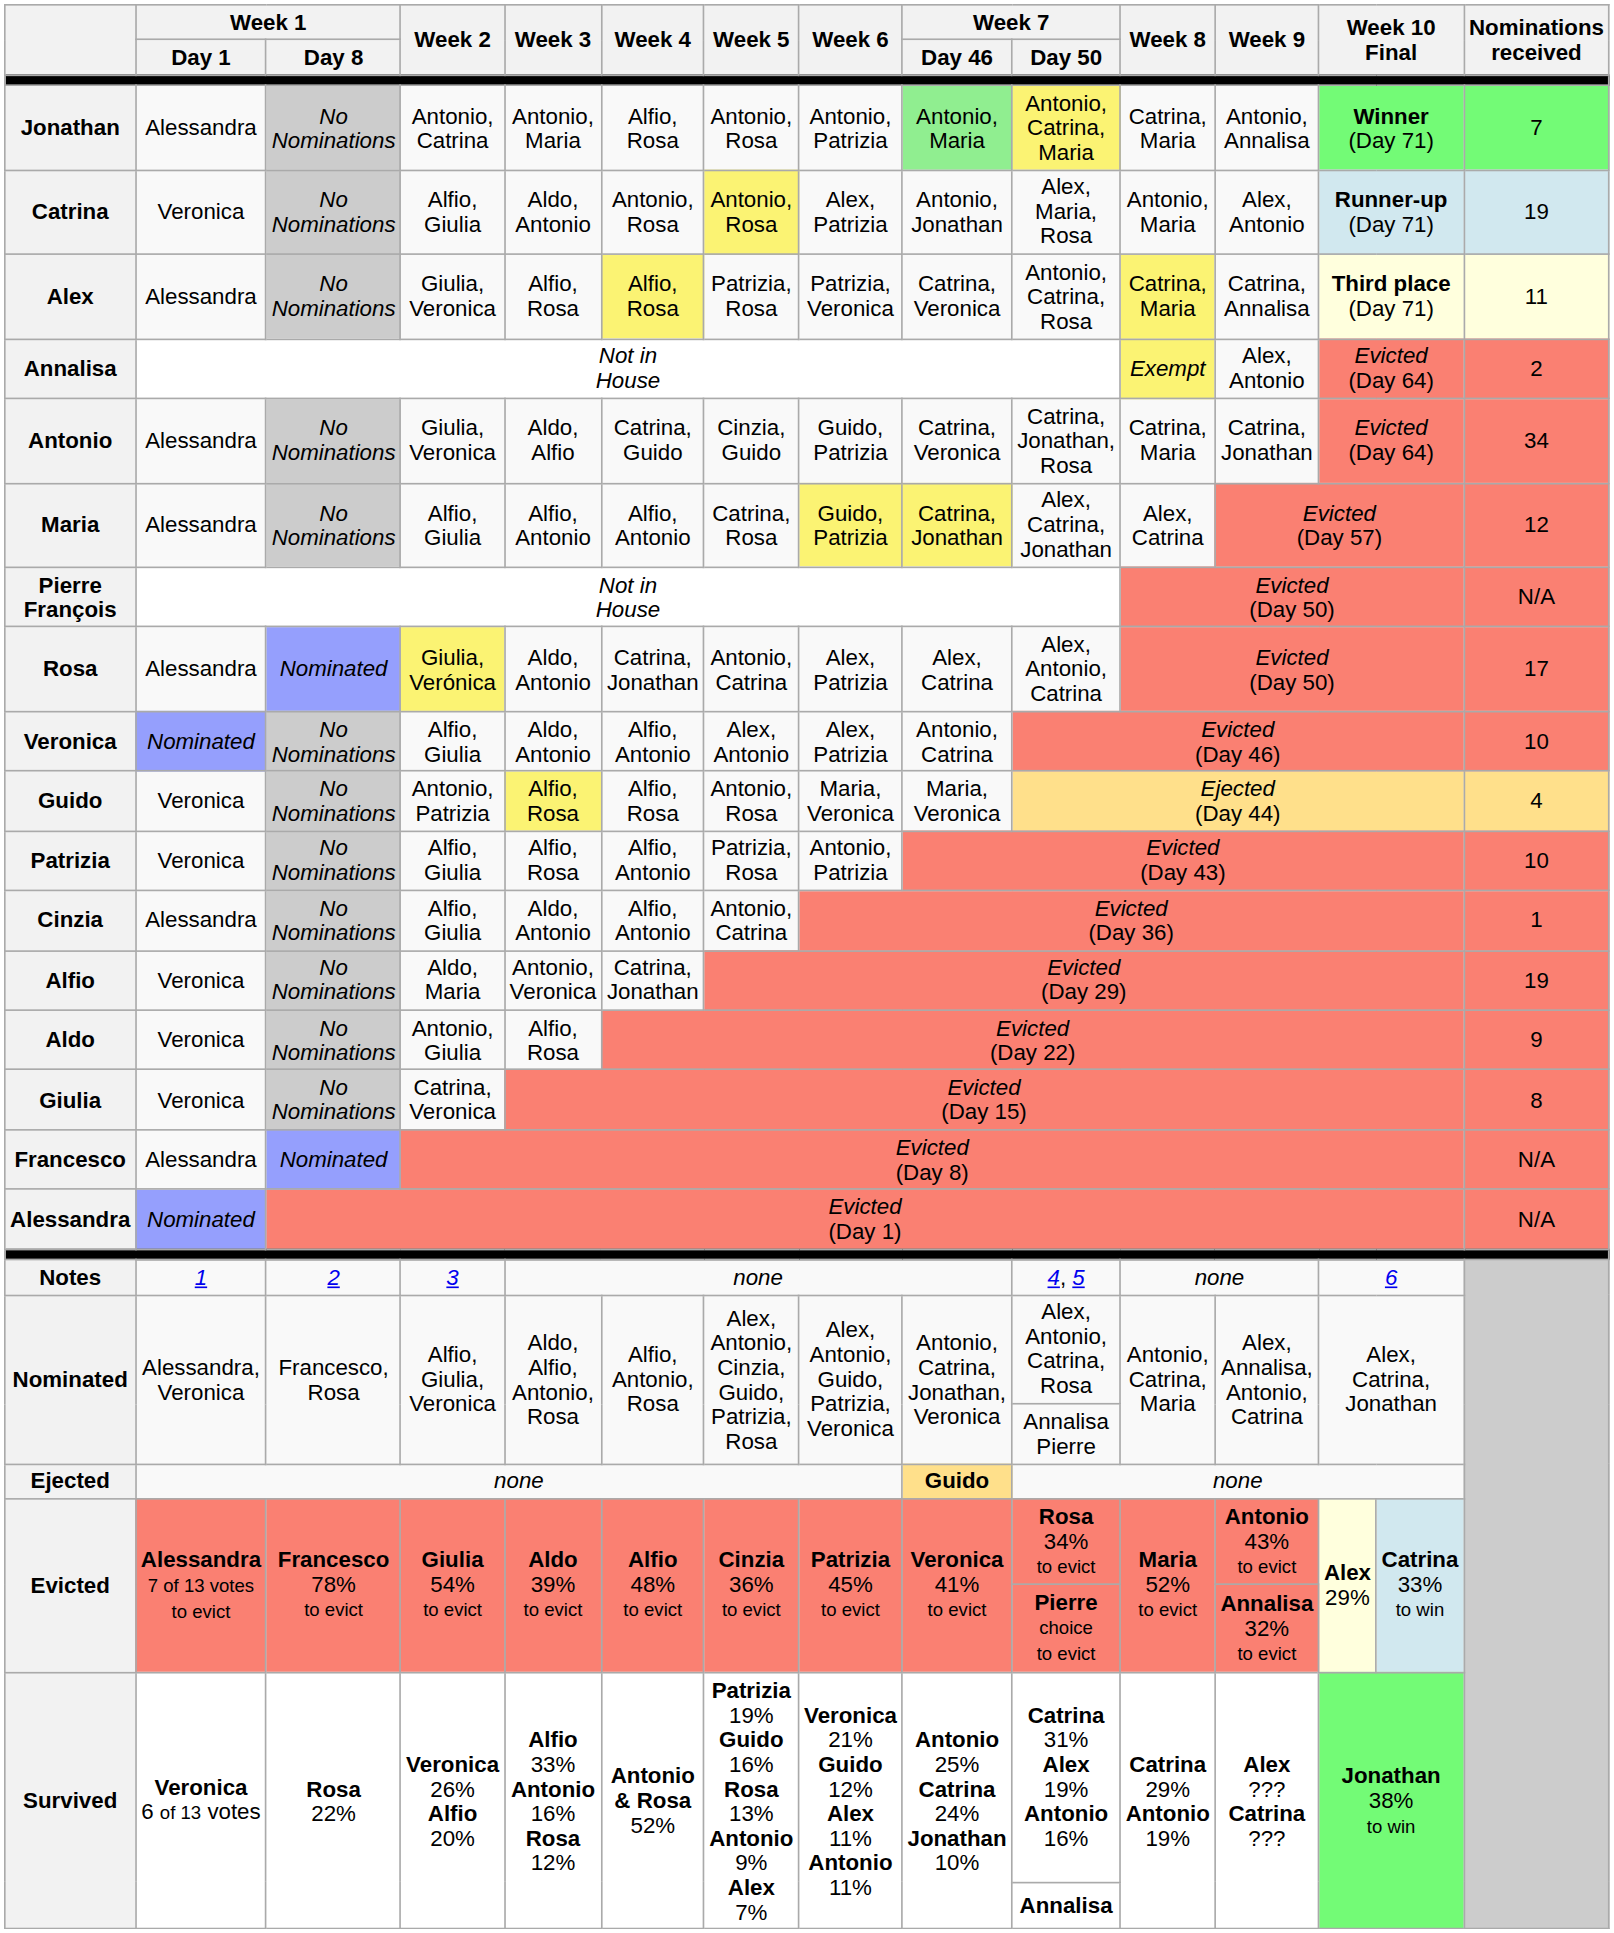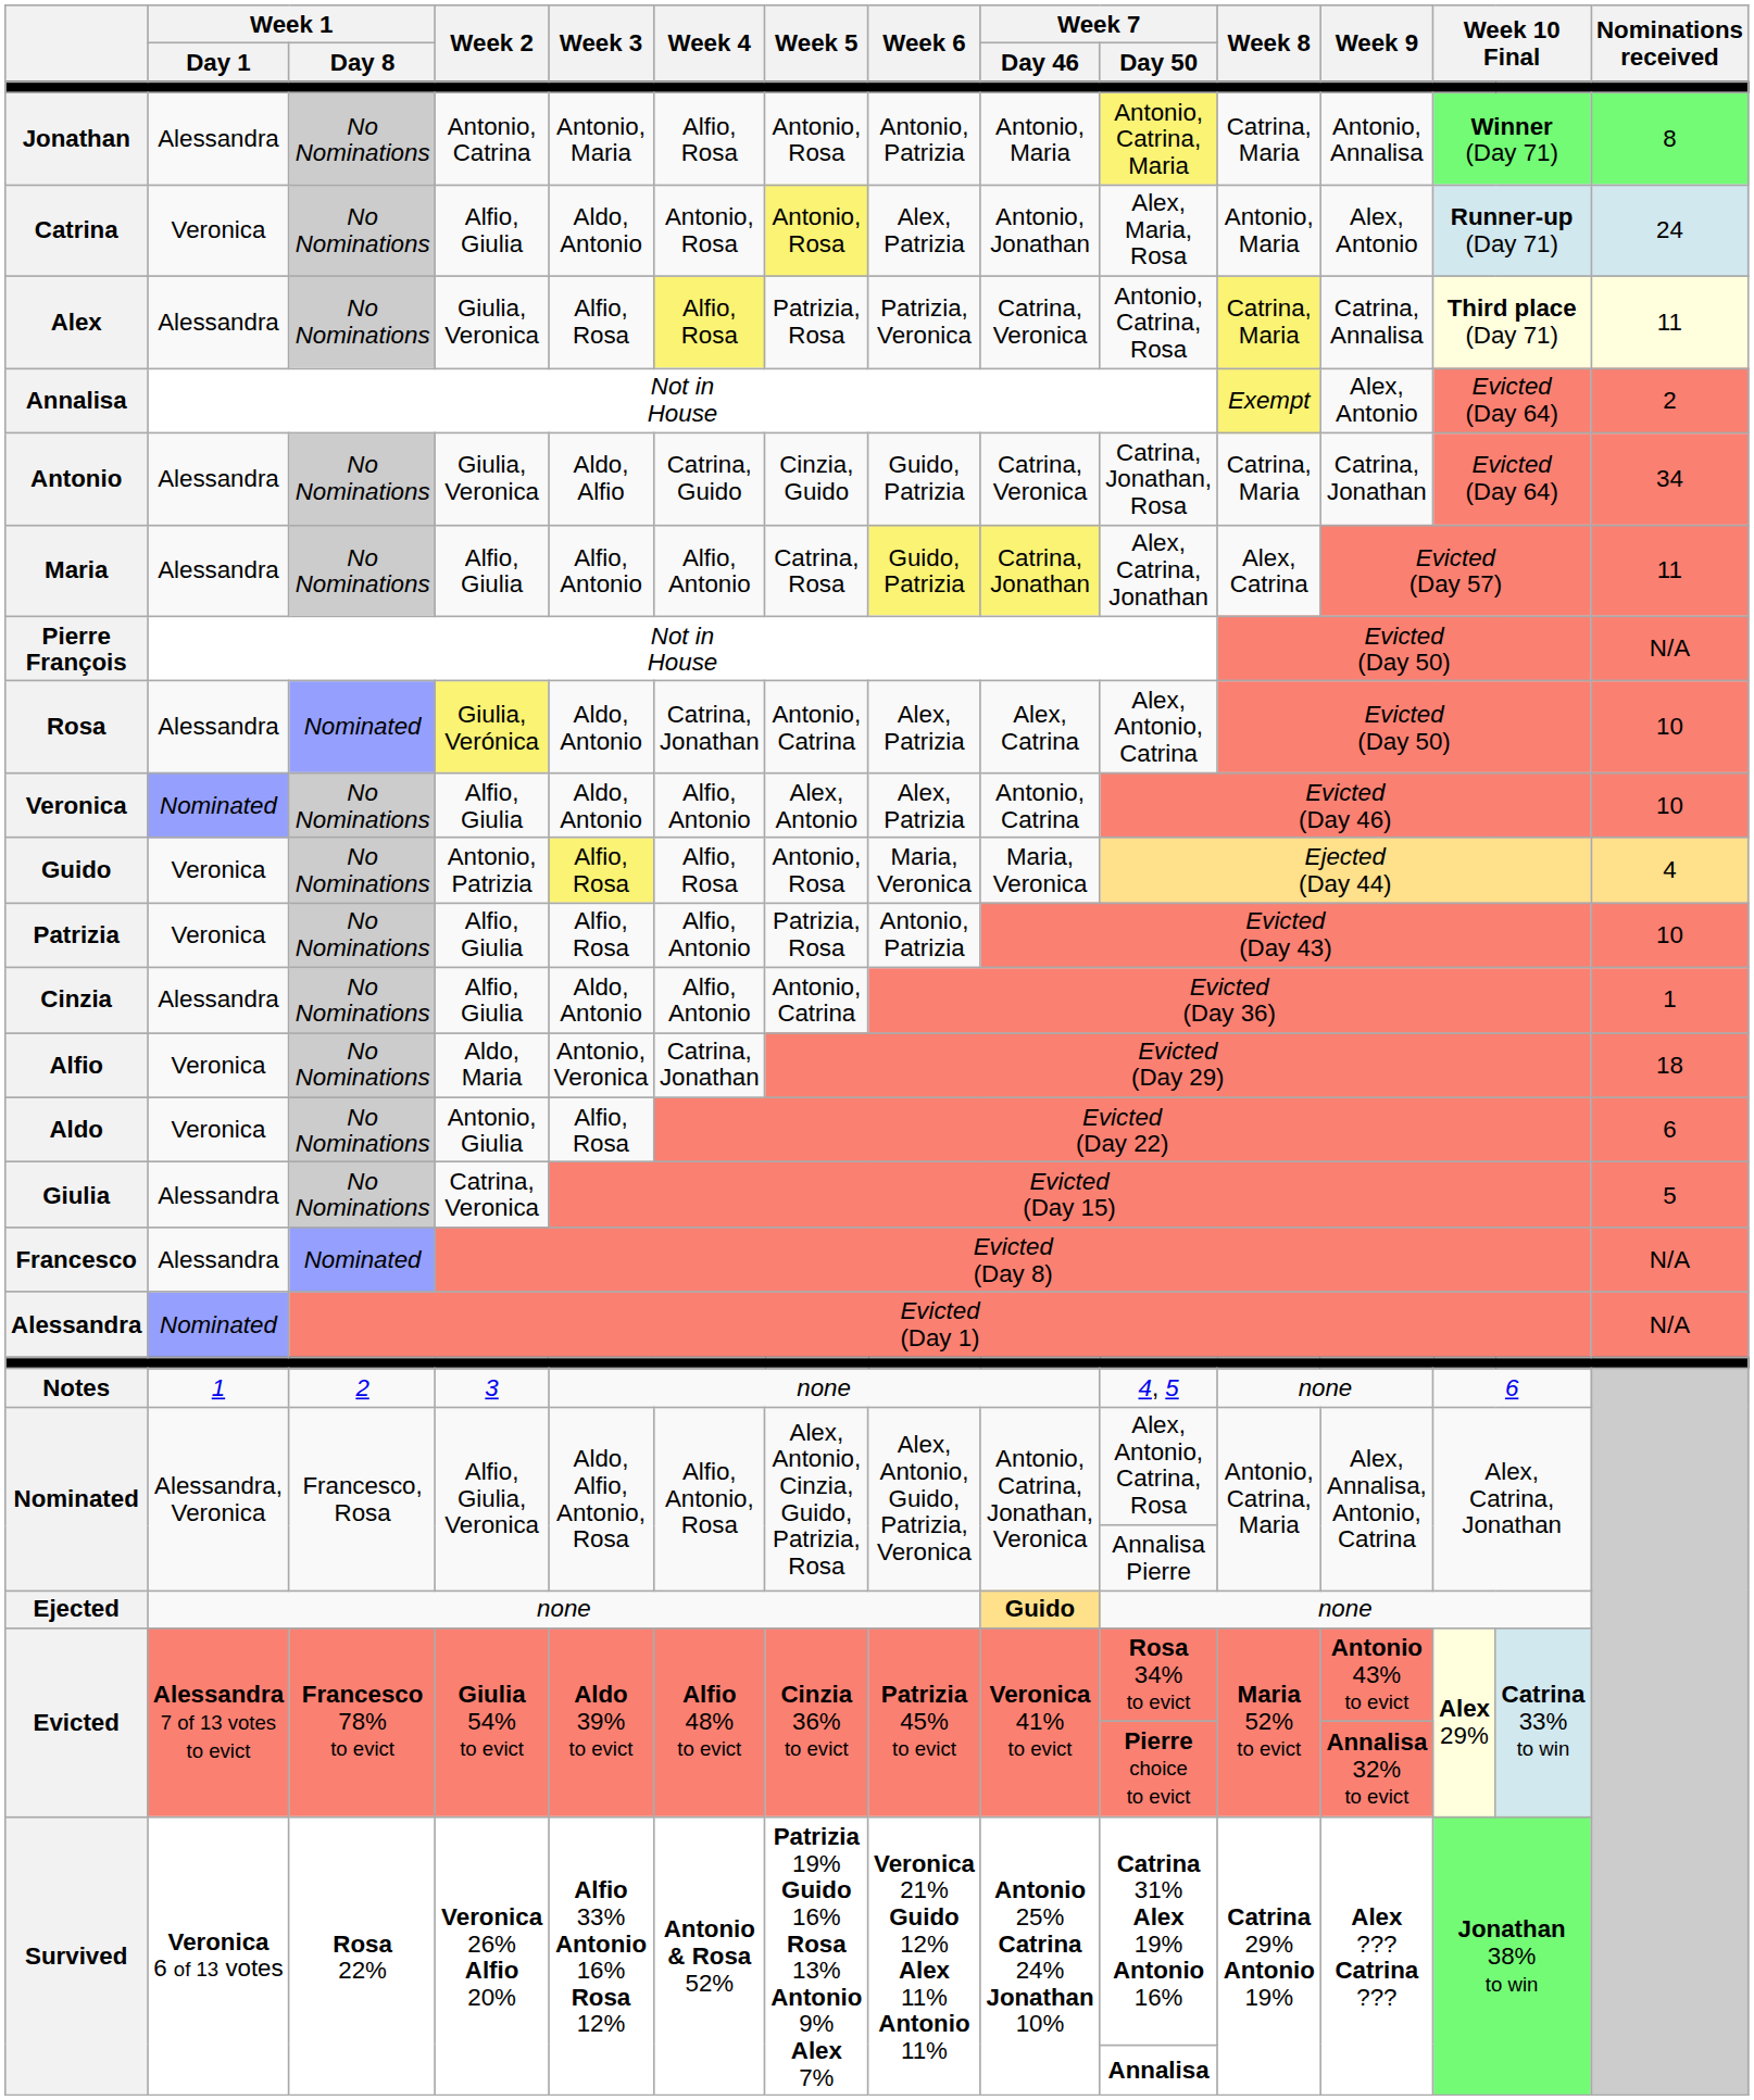 <table class="wikitable" style="text-align:center; width:100%; font-size:85%; line-height:15px;">
 <tr>
 <th style="width:5%" rowspan="2"></th>
 <th style="width:5%" colspan="2">Week 1</th>
 <th style="width:5%" rowspan="2">Week 2</th>
 <th style="width:5%" rowspan="2">Week 3</th>
 <th style="width:5%" rowspan="2">Week 4</th>
 <th style="width:5%" rowspan="2">Week 5</th>
 <th style="width:5%" rowspan="2">Week 6</th>
 <th style="width:10%" colspan="2">Week 7</th>
 <th style="width:5%" rowspan="2">Week 8</th>
 <th style="width:5%" rowspan="2">Week 9</th>
 <th style="width:10%" rowspan="2" colspan="2">Week 10<br>Final</th>
 <th style="width:1%" rowspan="2">Nominations received</th>
 </tr>
 <tr>
 <th style="width:5%">Day 1</th>
 <th style="width:5%">Day 8</th>
 <th style="width:5%">Day 46</th>
 <th style="width:5%">Day 50</th>
 </tr>
 <tr>
 <td style="background:#000" colspan="15"></td>
 </tr>
 <tr>
 <th>Jonathan</th>
 <td>Alessandra</td>
 <td style="background:#CCC"><em>No<br>Nominations</em></td>
 <td>Antonio,<br>Catrina</td>
 <td>Antonio,<br>Maria</td>
 <td>Alfio,<br>Rosa</td>
 <td>Antonio,<br>Rosa</td>
 <td>Antonio,<br>Patrizia</td>
-<td style="background: lightgreen;">Antonio,<br>Maria</td>
+<td>Antonio,<br>Maria</td>
 <td style="background:#FBF373">Antonio,<br>Catrina,<br>Maria</td>
 <td>Catrina,<br>Maria</td>
 <td>Antonio,<br>Annalisa</td>
 <td style="background:#73FB76" colspan="2"><strong>Winner</strong><br>(Day 71)</td>
-<td style="background:#73FB76">7</td>
+<td style="background:#73FB76">8</td>
 </tr>
 <tr>
 <th>Catrina</th>
 <td>Veronica</td>
 <td style="background:#CCC"><em>No<br>Nominations</em></td>
 <td>Alfio,<br>Giulia</td>
 <td>Aldo,<br>Antonio</td>
 <td>Antonio,<br>Rosa</td>
 <td style="background:#FBF373">Antonio,<br>Rosa</td>
 <td>Alex,<br>Patrizia</td>
 <td>Antonio,<br>Jonathan</td>
 <td>Alex,<br>Maria,<br>Rosa</td>
 <td>Antonio,<br>Maria</td>
 <td>Alex,<br>Antonio</td>
 <td style="background:#D1E8EF" colspan="2"><strong>Runner-up</strong><br>(Day 71)</td>
-<td style="background:#D1E8EF">19</td>
+<td style="background:#D1E8EF">24</td>
 </tr>
 <tr>
 <th>Alex</th>
 <td>Alessandra</td>
 <td style="background:#CCC"><em>No<br>Nominations</em></td>
 <td>Giulia,<br>Veronica</td>
 <td>Alfio,<br>Rosa</td>
 <td style="background:#FBF373">Alfio,<br>Rosa</td>
 <td>Patrizia,<br>Rosa</td>
 <td>Patrizia,<br>Veronica</td>
 <td>Catrina,<br>Veronica</td>
 <td>Antonio,<br>Catrina,<br>Rosa</td>
 <td style="background:#FBF373">Catrina,<br>Maria</td>
 <td>Catrina,<br>Annalisa</td>
 <td style="background:#FFFFDD" colspan="2"><strong>Third place</strong><br>(Day 71)</td>
 <td style="background:#FFFFDD">11</td>
 </tr>
 <tr>
 <th>Annalisa</th>
 <td style="background:#FFF" colspan="9"><em>Not in<br>House</em></td>
 <td style="background:#FBF373"><em>Exempt</em></td>
 <td>Alex,<br>Antonio</td>
 <td style="background:#fa8072" colspan="2"><em>Evicted</em><br>(Day 64)</td>
 <td style="background:#fa8072">2</td>
 </tr>
 <tr>
 <th>Antonio</th>
 <td>Alessandra</td>
 <td style="background:#CCC"><em>No<br>Nominations</em></td>
 <td>Giulia,<br>Veronica</td>
 <td>Aldo,<br>Alfio</td>
 <td>Catrina,<br>Guido</td>
 <td>Cinzia,<br>Guido</td>
 <td>Guido,<br>Patrizia</td>
 <td>Catrina,<br>Veronica</td>
 <td>Catrina,<br>Jonathan,<br>Rosa</td>
 <td>Catrina,<br>Maria</td>
 <td>Catrina,<br>Jonathan</td>
 <td style="background:#fa8072" colspan="2"><em>Evicted</em><br>(Day 64)</td>
 <td style="background:#fa8072">34</td>
 </tr>
 <tr>
 <th>Maria</th>
 <td>Alessandra</td>
 <td style="background:#CCC"><em>No<br>Nominations</em></td>
 <td>Alfio,<br>Giulia</td>
 <td>Alfio,<br>Antonio</td>
 <td>Alfio,<br>Antonio</td>
 <td>Catrina,<br>Rosa</td>
 <td style="background:#FBF373">Guido,<br>Patrizia</td>
 <td style="background:#FBF373">Catrina,<br>Jonathan</td>
 <td>Alex,<br>Catrina,<br>Jonathan</td>
 <td>Alex,<br>Catrina</td>
 <td style="background:#fa8072" colspan="3"><em>Evicted</em><br>(Day 57)</td>
-<td style="background:#fa8072">12</td>
+<td style="background:#fa8072">11</td>
 </tr>
 <tr>
 <th>Pierre François</th>
 <td style="background:#FFF" colspan="9"><em>Not in<br>House</em></td>
 <td style="background:#fa8072" colspan="4"><em>Evicted</em><br>(Day 50)</td>
 <td style="background:#fa8072">N/A</td>
 </tr>
 <tr>
 <th>Rosa</th>
 <td>Alessandra</td>
 <td style="background:#959FFD"><em>Nominated</em></td>
 <td style="background:#FBF373">Giulia,<br>Verónica</td>
 <td>Aldo,<br>Antonio</td>
 <td>Catrina,<br>Jonathan</td>
 <td>Antonio,<br>Catrina</td>
 <td>Alex,<br>Patrizia</td>
 <td>Alex,<br>Catrina</td>
 <td>Alex,<br>Antonio,<br>Catrina</td>
 <td style="background:#fa8072" colspan="4"><em>Evicted</em><br>(Day 50)</td>
-<td style="background:#fa8072">17</td>
+<td style="background:#fa8072">10</td>
 </tr>
 <tr>
 <th>Veronica</th>
 <td style="background:#959FFD"><em>Nominated</em></td>
 <td style="background:#CCC"><em>No<br>Nominations</em></td>
 <td>Alfio,<br>Giulia</td>
 <td>Aldo,<br>Antonio</td>
 <td>Alfio,<br>Antonio</td>
 <td>Alex,<br>Antonio</td>
 <td>Alex,<br>Patrizia</td>
 <td>Antonio,<br>Catrina</td>
 <td style="background:#fa8072" colspan="5"><em>Evicted</em><br>(Day 46)</td>
 <td style="background:#fa8072">10</td>
 </tr>
 <tr>
 <th>Guido</th>
 <td>Veronica</td>
 <td style="background:#CCC"><em>No<br>Nominations</em></td>
 <td>Antonio,<br>Patrizia</td>
 <td style="background:#FBF373">Alfio,<br>Rosa</td>
 <td>Alfio,<br>Rosa</td>
 <td>Antonio,<br>Rosa</td>
 <td>Maria,<br>Veronica</td>
 <td>Maria,<br>Veronica</td>
 <td style="background:#FFE08B" colspan="5"><em>Ejected</em><br>(Day 44)</td>
 <td style="background:#FFE08B">4</td>
 </tr>
 <tr>
 <th>Patrizia</th>
 <td>Veronica</td>
 <td style="background:#CCC"><em>No<br>Nominations</em></td>
 <td>Alfio,<br>Giulia</td>
 <td>Alfio,<br>Rosa</td>
 <td>Alfio,<br>Antonio</td>
 <td>Patrizia,<br>Rosa</td>
 <td>Antonio,<br>Patrizia</td>
 <td style="background:#fa8072" colspan="6"><em>Evicted</em><br>(Day 43)</td>
 <td style="background:#fa8072">10</td>
 </tr>
 <tr>
 <th>Cinzia</th>
 <td>Alessandra</td>
 <td style="background:#CCC"><em>No<br>Nominations</em></td>
 <td>Alfio,<br>Giulia</td>
 <td>Aldo,<br>Antonio</td>
 <td>Alfio,<br>Antonio</td>
 <td>Antonio,<br>Catrina</td>
 <td style="background:#fa8072" colspan="7"><em>Evicted</em><br>(Day 36)</td>
 <td style="background:#fa8072">1</td>
 </tr>
 <tr>
 <th>Alfio</th>
 <td>Veronica</td>
 <td style="background:#CCC"><em>No<br>Nominations</em></td>
 <td>Aldo,<br>Maria</td>
 <td>Antonio,<br>Veronica</td>
 <td>Catrina,<br>Jonathan</td>
 <td style="background:#fa8072" colspan="8"><em>Evicted</em><br>(Day 29)</td>
-<td style="background:#fa8072">19</td>
+<td style="background:#fa8072">18</td>
 </tr>
 <tr>
 <th>Aldo</th>
 <td>Veronica</td>
 <td style="background:#CCC"><em>No<br>Nominations</em></td>
 <td>Antonio,<br>Giulia</td>
 <td>Alfio,<br>Rosa</td>
 <td style="background:#fa8072" colspan="9"><em>Evicted</em><br>(Day 22)</td>
-<td style="background:#fa8072">9</td>
+<td style="background:#fa8072">6</td>
 </tr>
 <tr>
 <th>Giulia</th>
-<td>Veronica</td>
+<td>Alessandra</td>
 <td style="background:#CCC"><em>No<br>Nominations</em></td>
 <td>Catrina,<br>Veronica</td>
 <td style="background:#fa8072" colspan="10"><em>Evicted</em><br>(Day 15)</td>
-<td style="background:#fa8072">8</td>
+<td style="background:#fa8072">5</td>
 </tr>
 <tr>
 <th>Francesco</th>
 <td>Alessandra</td>
 <td style="background:#959FFD"><em>Nominated</em></td>
 <td style="background:#fa8072" colspan="11"><em>Evicted</em><br>(Day 8)</td>
 <td style="background:#fa8072">N/A</td>
 </tr>
 <tr>
 <th>Alessandra</th>
 <td style="background:#959FFD"><em>Nominated</em></td>
 <td style="background:#fa8072" colspan="12"><em>Evicted</em><br>(Day 1)</td>
 <td style="background:#fa8072">N/A</td>
 </tr>
 <tr>
 <td style="background:#000" colspan="15"></td>
 </tr>
 <tr>
 <th>Notes</th>
 <td><em><a href='#'>1</a></em></td>
 <td><em><a href='#'>2</a></em></td>
 <td><em><a href='#'>3</a></em></td>
 <td colspan="5"><em>none</em></td>
 <td><em><a href='#'>4</a></em>, <em><a href='#'>5</a></em></td>
 <td colspan="2"><em>none</em></td>
 <td colspan="2"><em><a href='#'>6</a></em></td>
 <td rowspan="8" style="background:#ccc"></td>
 </tr>
 <tr>
 <th rowspan="2">Nominated</th>
 <td rowspan="2">Alessandra,<br>Veronica</td>
 <td rowspan="2">Francesco,<br>Rosa</td>
 <td rowspan="2">Alfio,<br>Giulia,<br>Veronica</td>
 <td rowspan="2">Aldo,<br>Alfio,<br>Antonio,<br>Rosa</td>
 <td rowspan="2">Alfio,<br>Antonio,<br>Rosa</td>
 <td rowspan="2">Alex,<br>Antonio,<br>Cinzia,<br>Guido,<br>Patrizia,<br>Rosa</td>
 <td rowspan="2">Alex,<br>Antonio,<br>Guido,<br>Patrizia,<br>Veronica</td>
 <td rowspan="2">Antonio,<br>Catrina,<br>Jonathan,<br>Veronica</td>
 <td>Alex,<br>Antonio,<br>Catrina,<br>Rosa</td>
 <td rowspan="2">Antonio,<br>Catrina,<br>Maria</td>
 <td rowspan="2">Alex,<br>Annalisa,<br>Antonio,<br>Catrina</td>
 <td colspan="2" rowspan="2">Alex,<br>Catrina,<br>Jonathan</td>
 </tr>
 <tr>
 <td>Annalisa<br>Pierre</td>
 </tr>
 <tr>
 <th>Ejected</th>
 <td colspan="7"><em>none</em></td>
 <td style="background:#FFE08B"><strong>Guido</strong></td>
 <td colspan="5"><em>none</em></td>
 </tr>
 <tr>
 <th rowspan="2">Evicted</th>
 <td style="background:#FA8072" rowspan="2"><strong>Alessandra</strong><br><small>7 of 13 votes<br>to evict</small></td>
 <td style="background:#FA8072" rowspan="2"><strong>Francesco</strong><br>78%<br><small>to evict</small></td>
 <td style="background:#FA8072" rowspan="2"><strong>Giulia</strong><br>54%<br><small>to evict</small></td>
 <td style="background:#FA8072" rowspan="2"><strong>Aldo</strong><br>39%<br><small>to evict</small></td>
 <td style="background:#FA8072" rowspan="2"><strong>Alfio</strong><br>48%<br><small>to evict</small></td>
 <td style="background:#FA8072" rowspan="2"><strong>Cinzia</strong><br>36%<br><small>to evict</small></td>
 <td style="background:#FA8072" rowspan="2"><strong>Patrizia</strong><br>45%<br><small>to evict</small></td>
 <td style="background:#FA8072" rowspan="2"><strong>Veronica</strong><br>41%<br><small>to evict</small></td>
 <td style="background:#FA8072"><strong>Rosa</strong><br>34%<br><small>to evict</small></td>
 <td style="background:#FA8072" rowspan="2"><strong>Maria</strong><br>52%<br><small>to evict</small></td>
 <td style="background:#FA8072"><strong>Antonio</strong><br>43%<br><small>to evict</small></td>
 <td style="background:#FFFFDD; width:5%" rowspan="2"><strong>Alex</strong><br>29%<br><small></small></td>
 <td style="background:#D1E8EF; width:5%" rowspan="2"><strong>Catrina</strong><br>33%<br><small>to win</small></td>
 </tr>
 <tr>
 <td style="background:#FA8072"><strong>Pierre</strong><br><small> choice<br>to evict</small></td>
 <td style="background:#FA8072"><strong>Annalisa</strong><br>32%<br><small>to evict</small></td>
 </tr>
 <tr>
 <th rowspan="2">Survived</th>
 <td rowspan="2" style="background:white"><strong>Veronica</strong><br>6 <small>of 13</small> votes</td>
 <td rowspan="2" style="background:white"><strong>Rosa</strong><br>22%</td>
 <td rowspan="2" style="background:white"><strong>Veronica</strong><br>26%<br><strong>Alfio</strong><br>20%</td>
 <td rowspan="2" style="background:white"><strong>Alfio</strong><br>33%<br><strong>Antonio</strong><br>16%<br><strong>Rosa</strong><br>12%</td>
 <td rowspan="2" style="background:white"><strong>Antonio &</strong> <strong>Rosa</strong><br>52%</td>
 <td rowspan="2" style="background:white"><strong>Patrizia</strong><br>19%<br><strong>Guido</strong><br>16%<br><strong>Rosa</strong><br>13%<br><strong>Antonio</strong><br>9%<br><strong>Alex</strong><br>7%</td>
 <td rowspan="2" style="background:white"><strong>Veronica</strong><br>21%<br><strong>Guido</strong><br>12%<br><strong>Alex</strong><br>11%<br><strong>Antonio</strong><br>11%</td>
 <td rowspan="2" style="background:white"><strong>Antonio</strong><br>25%<br><strong>Catrina</strong><br>24%<br><strong>Jonathan</strong><br>10%</td>
 <td style="background:white"><strong>Catrina</strong><br>31%<br><strong>Alex</strong><br>19%<br><strong>Antonio</strong><br>16%</td>
 <td rowspan="2" style="background:white"><strong>Catrina</strong><br>29%<br><strong>Antonio</strong><br>19%</td>
 <td rowspan="2" style="background:white"><strong>Alex</strong><br>???<br><strong>Catrina</strong><br>???</td>
 <td rowspan="2" style="background:#73FB76" colspan="2"><strong>Jonathan</strong><br>38%<br><small>to win</small></td>
 </tr>
 <tr>
 <td style="background:white"><strong>Annalisa</strong></td>
 </tr>
 </table>
